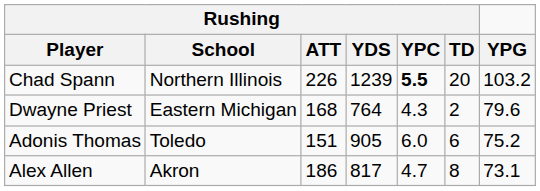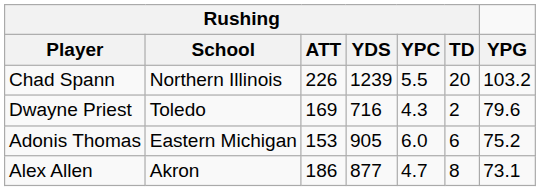 <table class="wikitable">
 <tr>
 <th colspan="6" style="text-align:center;">Rushing</th>
 </tr>
 <tr>
 <th>Player</th>
 <th>School</th>
 <th>ATT</th>
 <th>YDS</th>
 <th>YPC</th>
 <th>TD</th>
 <th>YPG</th>
 </tr>
 <tr>
 <td>Chad Spann</td>
 <td>Northern Illinois</td>
 <td>226</td>
 <td>1239</td>
-<td><strong>5.5</strong></td>
+<td>5.5</td>
 <td>20</td>
 <td>103.2</td>
 </tr>
 <tr>
 <td>Dwayne Priest</td>
-<td>Eastern Michigan</td>
-<td>168</td>
-<td>764</td>
+<td>Toledo</td>
+<td>169</td>
+<td>716</td>
 <td>4.3</td>
 <td>2</td>
 <td>79.6</td>
 </tr>
 <tr>
 <td>Adonis Thomas</td>
-<td>Toledo</td>
-<td>151</td>
+<td>Eastern Michigan</td>
+<td>153</td>
 <td>905</td>
 <td>6.0</td>
 <td>6</td>
 <td>75.2</td>
 </tr>
 <tr>
 <td>Alex Allen</td>
 <td>Akron</td>
 <td>186</td>
-<td>817</td>
+<td>877</td>
 <td>4.7</td>
 <td>8</td>
 <td>73.1</td>
 </tr>
 </table>
